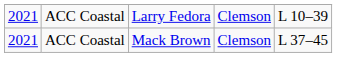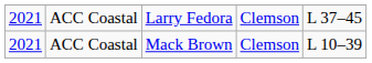 <table class="wikitable">
 <tr>
 </tr>
 <tr>
 <td><a href='#'>2021</a></td>
 <td>ACC Coastal</td>
 <td><a href='#'>Larry Fedora</a></td>
 <td><a href='#'>Clemson</a></td>
-<td>L 10–39</td>
+<td>L 37–45</td>
 </tr>
 <tr>
 <td><a href='#'>2021</a></td>
 <td>ACC Coastal</td>
 <td><a href='#'>Mack Brown</a></td>
 <td><a href='#'>Clemson</a></td>
-<td>L 37–45</td>
+<td>L 10–39</td>
 </tr>
 </table>
